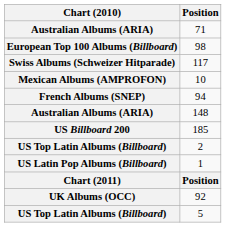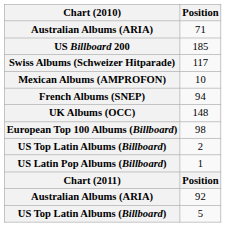 <table class="wikitable sortable plainrowheaders" style="text-align: center;">
 <tr>
 <th>Chart (2010)</th>
 <th>Position</th>
 </tr>
 <tr>
 <th scope="row">Australian Albums (ARIA)</th>
 <td style="text-align:center;">71</td>
 </tr>
 <tr>
-<th scope="row">European Top 100 Albums (<em>Billboard</em>)</th>
-<td style="text-align:center;">98</td>
+<th scope="row">US <em>Billboard</em> 200</th>
+<td style="text-align:center;">185</td>
 </tr>
 <tr>
 <th scope="row">Swiss Albums (Schweizer Hitparade)</th>
 <td style="text-align:center;">117</td>
 </tr>
 <tr>
 <th scope="row">Mexican Albums (AMPROFON)</th>
 <td align="center">10</td>
 </tr>
 <tr>
 <th scope="row">French Albums (SNEP)</th>
 <td style="text-align:center;">94</td>
 </tr>
 <tr>
-<th scope="row">Australian Albums (ARIA)</th>
+<th scope="row">UK Albums (OCC)</th>
 <td style="text-align:center;">148</td>
 </tr>
 <tr>
-<th scope="row">US <em>Billboard</em> 200</th>
-<td style="text-align:center;">185</td>
+<th scope="row">European Top 100 Albums (<em>Billboard</em>)</th>
+<td style="text-align:center;">98</td>
 </tr>
 <tr>
 <th scope="row">US Top Latin Albums (<em>Billboard</em>)</th>
 <td style="text-align:center;">2</td>
 </tr>
 <tr>
 <th scope="row">US Latin Pop Albums (<em>Billboard</em>)</th>
 <td style="text-align:center;">1</td>
 </tr>
 <tr>
 <th>Chart (2011)</th>
 <th>Position</th>
 </tr>
 <tr>
-<th scope="row">UK Albums (OCC)</th>
+<th scope="row">Australian Albums (ARIA)</th>
 <td style="text-align:center;">92</td>
 </tr>
 <tr>
 <th scope="row">US Top Latin Albums (<em>Billboard</em>)</th>
 <td style="text-align:center;">5</td>
 </tr>
 </table>
